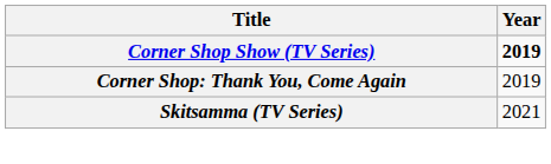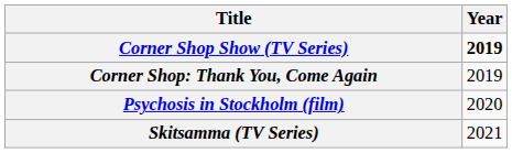 <table class="wikitable sortable plainrowheaders" style="text-align:center;">
 <tr>
 <th scope="col" style="width:25em;">Title</th>
 <th scope="col" style="width:1em;">Year</th>
 </tr>
 <tr>
 <th scope="row"><em><a href='#'>Corner Shop Show (TV Series)</a></em></th>
 <td><strong>2019</strong></td>
 </tr>
 <tr>
 <th scope="row"><em>Corner Shop: Thank You, Come Again</em></th>
 <td>2019</td>
 </tr>
 <tr>
+<th scope="row"><em><a href='#'>Psychosis in Stockholm (film)</a></em></th>
+<td>2020</td>
+</tr>
+<tr>
 <th scope="row"><em>Skitsamma (TV Series)</em></th>
 <td>2021</td>
 </tr>
 </table>
